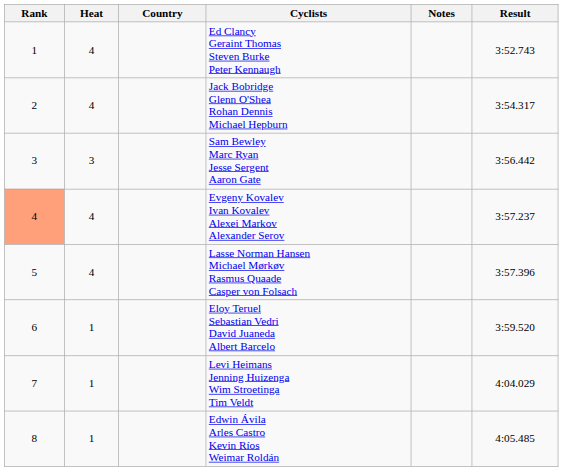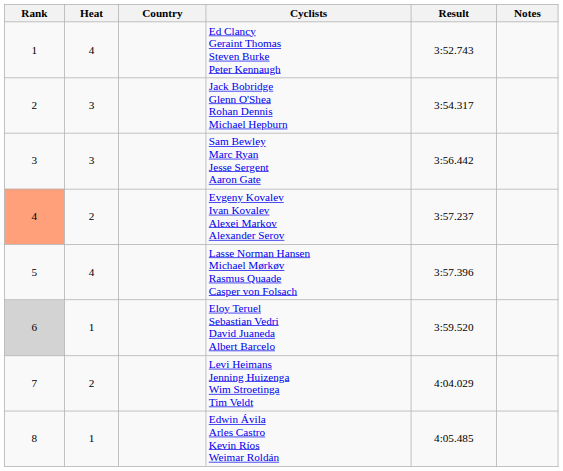 <table class="wikitable sortable" width=50% style="text-align:center;">
 <tr>
 <th>Rank</th>
 <th>Heat</th>
 <th>Country</th>
 <th class="unsortable">Cyclists</th>
+<th>Result</th>
 <th class="unsortable">Notes</th>
-<th>Result</th>
 </tr>
 <tr>
 <td>1</td>
 <td>4</td>
 <td align="left"></td>
 <td align="left"><a href='#'>Ed Clancy</a><br><a href='#'>Geraint Thomas</a><br><a href='#'>Steven Burke</a><br><a href='#'>Peter Kennaugh</a></td>
+<td>3:52.743</td>
 <td></td>
-<td>3:52.743</td>
 </tr>
 <tr>
 <td>2</td>
-<td>4</td>
+<td>3</td>
 <td align="left"></td>
 <td align="left"><a href='#'>Jack Bobridge</a><br><a href='#'>Glenn O'Shea</a><br><a href='#'>Rohan Dennis</a><br><a href='#'>Michael Hepburn</a></td>
+<td>3:54.317</td>
 <td></td>
-<td>3:54.317</td>
 </tr>
 <tr>
 <td>3</td>
 <td>3</td>
 <td align="left"></td>
 <td align="left"><a href='#'>Sam Bewley</a><br><a href='#'>Marc Ryan</a><br><a href='#'>Jesse Sergent</a><br><a href='#'>Aaron Gate</a></td>
+<td>3:56.442</td>
 <td></td>
-<td>3:56.442</td>
 </tr>
 <tr>
 <td style="background: lightsalmon;">4</td>
-<td>4</td>
+<td>2</td>
 <td align="left"></td>
 <td align="left"><a href='#'>Evgeny Kovalev</a><br><a href='#'>Ivan Kovalev</a><br><a href='#'>Alexei Markov</a><br><a href='#'>Alexander Serov</a></td>
+<td>3:57.237</td>
 <td></td>
-<td>3:57.237</td>
 </tr>
 <tr>
 <td>5</td>
 <td>4</td>
 <td align="left"></td>
 <td align="left"><a href='#'>Lasse Norman Hansen</a><br><a href='#'>Michael Mørkøv</a><br><a href='#'>Rasmus Quaade</a><br><a href='#'>Casper von Folsach</a></td>
+<td>3:57.396</td>
 <td></td>
-<td>3:57.396</td>
 </tr>
 <tr>
-<td>6</td>
+<td style="background: lightgrey;">6</td>
 <td>1</td>
 <td align="left"></td>
 <td align="left"><a href='#'>Eloy Teruel</a><br><a href='#'>Sebastian Vedri</a><br><a href='#'>David Juaneda</a><br><a href='#'>Albert Barcelo</a></td>
+<td>3:59.520</td>
 <td></td>
-<td>3:59.520</td>
 </tr>
 <tr>
 <td>7</td>
-<td>1</td>
+<td>2</td>
 <td align="left"></td>
 <td align="left"><a href='#'>Levi Heimans</a><br><a href='#'>Jenning Huizenga</a><br><a href='#'>Wim Stroetinga</a><br><a href='#'>Tim Veldt</a></td>
+<td>4:04.029</td>
 <td></td>
-<td>4:04.029</td>
 </tr>
 <tr>
 <td>8</td>
 <td>1</td>
 <td align="left"></td>
 <td align="left"><a href='#'>Edwin Ávila</a><br><a href='#'>Arles Castro</a><br><a href='#'>Kevin Ríos</a><br><a href='#'>Weimar Roldán</a></td>
+<td>4:05.485</td>
 <td></td>
-<td>4:05.485</td>
 </tr>
 </table>
